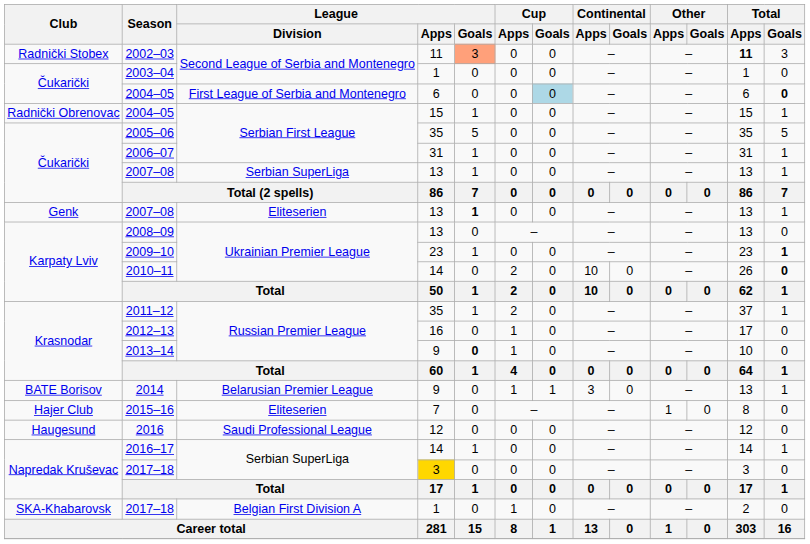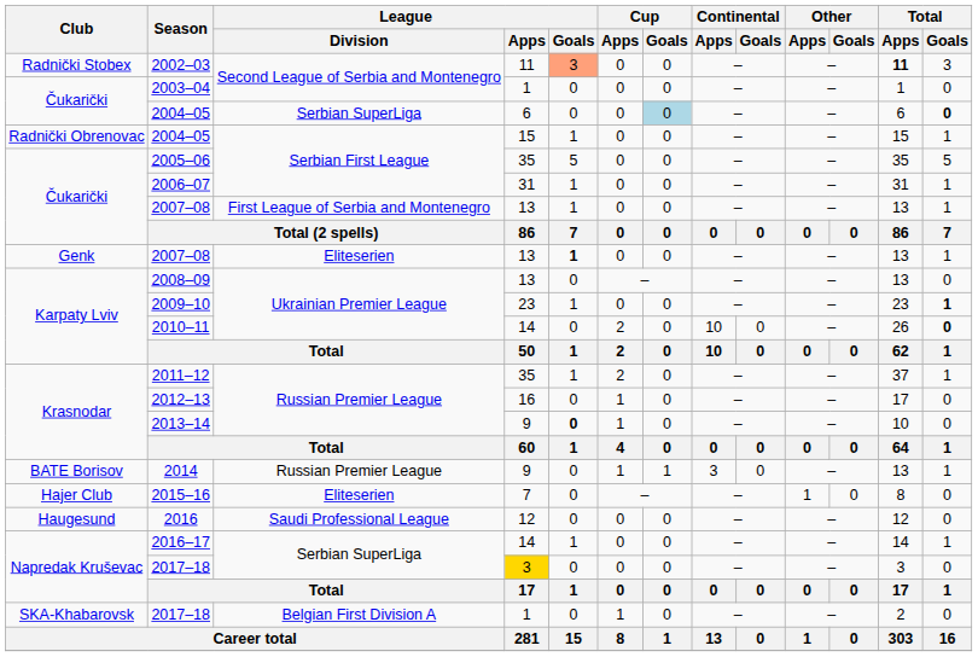 <table class="wikitable" style="text-align: center;">
 <tr>
 <th rowspan=2>Club</th>
 <th rowspan=2>Season</th>
 <th colspan=3>League</th>
 <th colspan=2>Cup</th>
 <th colspan=2>Continental</th>
 <th colspan=2>Other</th>
 <th colspan=2>Total</th>
 </tr>
 <tr>
 <th>Division</th>
 <th>Apps</th>
 <th>Goals</th>
 <th>Apps</th>
 <th>Goals</th>
 <th>Apps</th>
 <th>Goals</th>
 <th>Apps</th>
 <th>Goals</th>
 <th>Apps</th>
 <th>Goals</th>
 </tr>
 <tr>
 <td><a href='#'>Radnički Stobex</a></td>
 <td><a href='#'>2002–03</a></td>
 <td rowspan=2><a href='#'>Second League of Serbia and Montenegro</a></td>
 <td>11</td>
 <td style="background: lightsalmon;">3</td>
 <td>0</td>
 <td>0</td>
 <td colspan=2>–</td>
 <td colspan=2>–</td>
 <td><strong>11</strong></td>
 <td>3</td>
 </tr>
 <tr>
 <td rowspan=2><a href='#'>Čukarički</a></td>
 <td><a href='#'>2003–04</a></td>
 <td>1</td>
 <td>0</td>
 <td>0</td>
 <td>0</td>
 <td colspan=2>–</td>
 <td colspan=2>–</td>
 <td>1</td>
 <td>0</td>
 </tr>
 <tr>
 <td><a href='#'>2004–05</a></td>
-<td><a href='#'>First League of Serbia and Montenegro</a></td>
+<td><a href='#'>Serbian SuperLiga</a></td>
 <td>6</td>
 <td>0</td>
 <td>0</td>
 <td style="background: lightblue;">0</td>
 <td colspan=2>–</td>
 <td colspan=2>–</td>
 <td>6</td>
 <td><strong>0</strong></td>
 </tr>
 <tr>
 <td><a href='#'>Radnički Obrenovac</a></td>
 <td><a href='#'>2004–05</a></td>
 <td rowspan=3><a href='#'>Serbian First League</a></td>
 <td>15</td>
 <td>1</td>
 <td>0</td>
 <td>0</td>
 <td colspan=2>–</td>
 <td colspan=2>–</td>
 <td>15</td>
 <td>1</td>
 </tr>
 <tr>
 <td rowspan=4><a href='#'>Čukarički</a></td>
 <td><a href='#'>2005–06</a></td>
 <td>35</td>
 <td>5</td>
 <td>0</td>
 <td>0</td>
 <td colspan=2>–</td>
 <td colspan=2>–</td>
 <td>35</td>
 <td>5</td>
 </tr>
 <tr>
 <td><a href='#'>2006–07</a></td>
 <td>31</td>
 <td>1</td>
 <td>0</td>
 <td>0</td>
 <td colspan=2>–</td>
 <td colspan=2>–</td>
 <td>31</td>
 <td>1</td>
 </tr>
 <tr>
 <td><a href='#'>2007–08</a></td>
-<td><a href='#'>Serbian SuperLiga</a></td>
+<td><a href='#'>First League of Serbia and Montenegro</a></td>
 <td>13</td>
 <td>1</td>
 <td>0</td>
 <td>0</td>
 <td colspan=2>–</td>
 <td colspan=2>–</td>
 <td>13</td>
 <td>1</td>
 </tr>
 <tr>
 <th colspan=2>Total (2 spells)</th>
 <th>86</th>
 <th>7</th>
 <th>0</th>
 <th>0</th>
 <th>0</th>
 <th>0</th>
 <th>0</th>
 <th>0</th>
 <th>86</th>
 <th>7</th>
 </tr>
 <tr>
 <td><a href='#'>Genk</a></td>
 <td><a href='#'>2007–08</a></td>
 <td><a href='#'>Eliteserien</a></td>
 <td>13</td>
 <td><strong>1</strong></td>
 <td>0</td>
 <td>0</td>
 <td colspan=2>–</td>
 <td colspan=2>–</td>
 <td>13</td>
 <td>1</td>
 </tr>
 <tr>
 <td rowspan=4><a href='#'>Karpaty Lviv</a></td>
 <td><a href='#'>2008–09</a></td>
 <td rowspan=3><a href='#'>Ukrainian Premier League</a></td>
 <td>13</td>
 <td>0</td>
 <td colspan=2>–</td>
 <td colspan=2>–</td>
 <td colspan=2>–</td>
 <td>13</td>
 <td>0</td>
 </tr>
 <tr>
 <td><a href='#'>2009–10</a></td>
 <td>23</td>
 <td>1</td>
 <td>0</td>
 <td>0</td>
 <td colspan=2>–</td>
 <td colspan=2>–</td>
 <td>23</td>
 <td><strong>1</strong></td>
 </tr>
 <tr>
 <td><a href='#'>2010–11</a></td>
 <td>14</td>
 <td>0</td>
 <td>2</td>
 <td>0</td>
 <td>10</td>
 <td>0</td>
 <td colspan=2>–</td>
 <td>26</td>
 <td><strong>0</strong></td>
 </tr>
 <tr>
 <th colspan=2>Total</th>
 <th>50</th>
 <th>1</th>
 <th>2</th>
 <th>0</th>
 <th>10</th>
 <th>0</th>
 <th>0</th>
 <th>0</th>
 <th>62</th>
 <th>1</th>
 </tr>
 <tr>
 <td rowspan=4><a href='#'>Krasnodar</a></td>
 <td><a href='#'>2011–12</a></td>
 <td rowspan=3><a href='#'>Russian Premier League</a></td>
 <td>35</td>
 <td>1</td>
 <td>2</td>
 <td>0</td>
 <td colspan=2>–</td>
 <td colspan=2>–</td>
 <td>37</td>
 <td>1</td>
 </tr>
 <tr>
 <td><a href='#'>2012–13</a></td>
 <td>16</td>
 <td>0</td>
 <td>1</td>
 <td>0</td>
 <td colspan=2>–</td>
 <td colspan=2>–</td>
 <td>17</td>
 <td>0</td>
 </tr>
 <tr>
 <td><a href='#'>2013–14</a></td>
 <td>9</td>
 <td><strong>0</strong></td>
 <td>1</td>
 <td>0</td>
 <td colspan=2>–</td>
 <td colspan=2>–</td>
 <td>10</td>
 <td>0</td>
 </tr>
 <tr>
 <th colspan=2>Total</th>
 <th>60</th>
 <th>1</th>
 <th>4</th>
 <th>0</th>
 <th>0</th>
 <th>0</th>
 <th>0</th>
 <th>0</th>
 <th>64</th>
 <th>1</th>
 </tr>
 <tr>
 <td><a href='#'>BATE Borisov</a></td>
 <td><a href='#'>2014</a></td>
-<td><a href='#'>Belarusian Premier League</a></td>
+<td>Russian Premier League</td>
 <td>9</td>
 <td>0</td>
 <td>1</td>
 <td>1</td>
 <td>3</td>
 <td>0</td>
 <td colspan=2>–</td>
 <td>13</td>
 <td>1</td>
 </tr>
 <tr>
 <td><a href='#'>Hajer Club</a></td>
 <td><a href='#'>2015–16</a></td>
 <td><a href='#'>Eliteserien</a></td>
 <td>7</td>
 <td>0</td>
 <td colspan=2>–</td>
 <td colspan=2>–</td>
 <td>1</td>
 <td>0</td>
 <td>8</td>
 <td>0</td>
 </tr>
 <tr>
 <td><a href='#'>Haugesund</a></td>
 <td><a href='#'>2016</a></td>
 <td><a href='#'>Saudi Professional League</a></td>
 <td>12</td>
 <td>0</td>
 <td>0</td>
 <td>0</td>
 <td colspan=2>–</td>
 <td colspan=2>–</td>
 <td>12</td>
 <td>0</td>
 </tr>
 <tr>
 <td rowspan=3><a href='#'>Napredak Kruševac</a></td>
 <td><a href='#'>2016–17</a></td>
 <td rowspan=2>Serbian SuperLiga</td>
 <td>14</td>
 <td>1</td>
 <td>0</td>
 <td>0</td>
 <td colspan=2>–</td>
 <td colspan=2>–</td>
 <td>14</td>
 <td>1</td>
 </tr>
 <tr>
 <td><a href='#'>2017–18</a></td>
 <td style="background: gold;">3</td>
 <td>0</td>
 <td>0</td>
 <td>0</td>
 <td colspan=2>–</td>
 <td colspan=2>–</td>
 <td>3</td>
 <td>0</td>
 </tr>
 <tr>
 <th colspan=2>Total</th>
 <th>17</th>
 <th>1</th>
 <th>0</th>
 <th>0</th>
 <th>0</th>
 <th>0</th>
 <th>0</th>
 <th>0</th>
 <th>17</th>
 <th>1</th>
 </tr>
 <tr>
 <td><a href='#'>SKA-Khabarovsk</a></td>
 <td><a href='#'>2017–18</a></td>
 <td><a href='#'>Belgian First Division A</a></td>
 <td>1</td>
 <td>0</td>
 <td>1</td>
 <td>0</td>
 <td colspan=2>–</td>
 <td colspan=2>–</td>
 <td>2</td>
 <td>0</td>
 </tr>
 <tr>
 <th colspan=3>Career total</th>
 <th>281</th>
 <th>15</th>
 <th>8</th>
 <th>1</th>
 <th>13</th>
 <th>0</th>
 <th>1</th>
 <th>0</th>
 <th>303</th>
 <th>16</th>
 </tr>
 <tr>
 </tr>
 </table>
